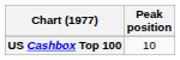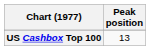 <table class="wikitable sortable plainrowheaders" style="text-align:center">
 <tr>
 <th>Chart (1977)</th>
 <th>Peak<br>position</th>
 </tr>
 <tr>
 </tr>
 <tr>
 </tr>
 <tr>
 <th scope="row">US <em><a href='#'>Cashbox</a></em> Top 100</th>
-<td style="text-align:center;">10</td>
+<td style="text-align:center;">13</td>
 </tr>
 </table>
